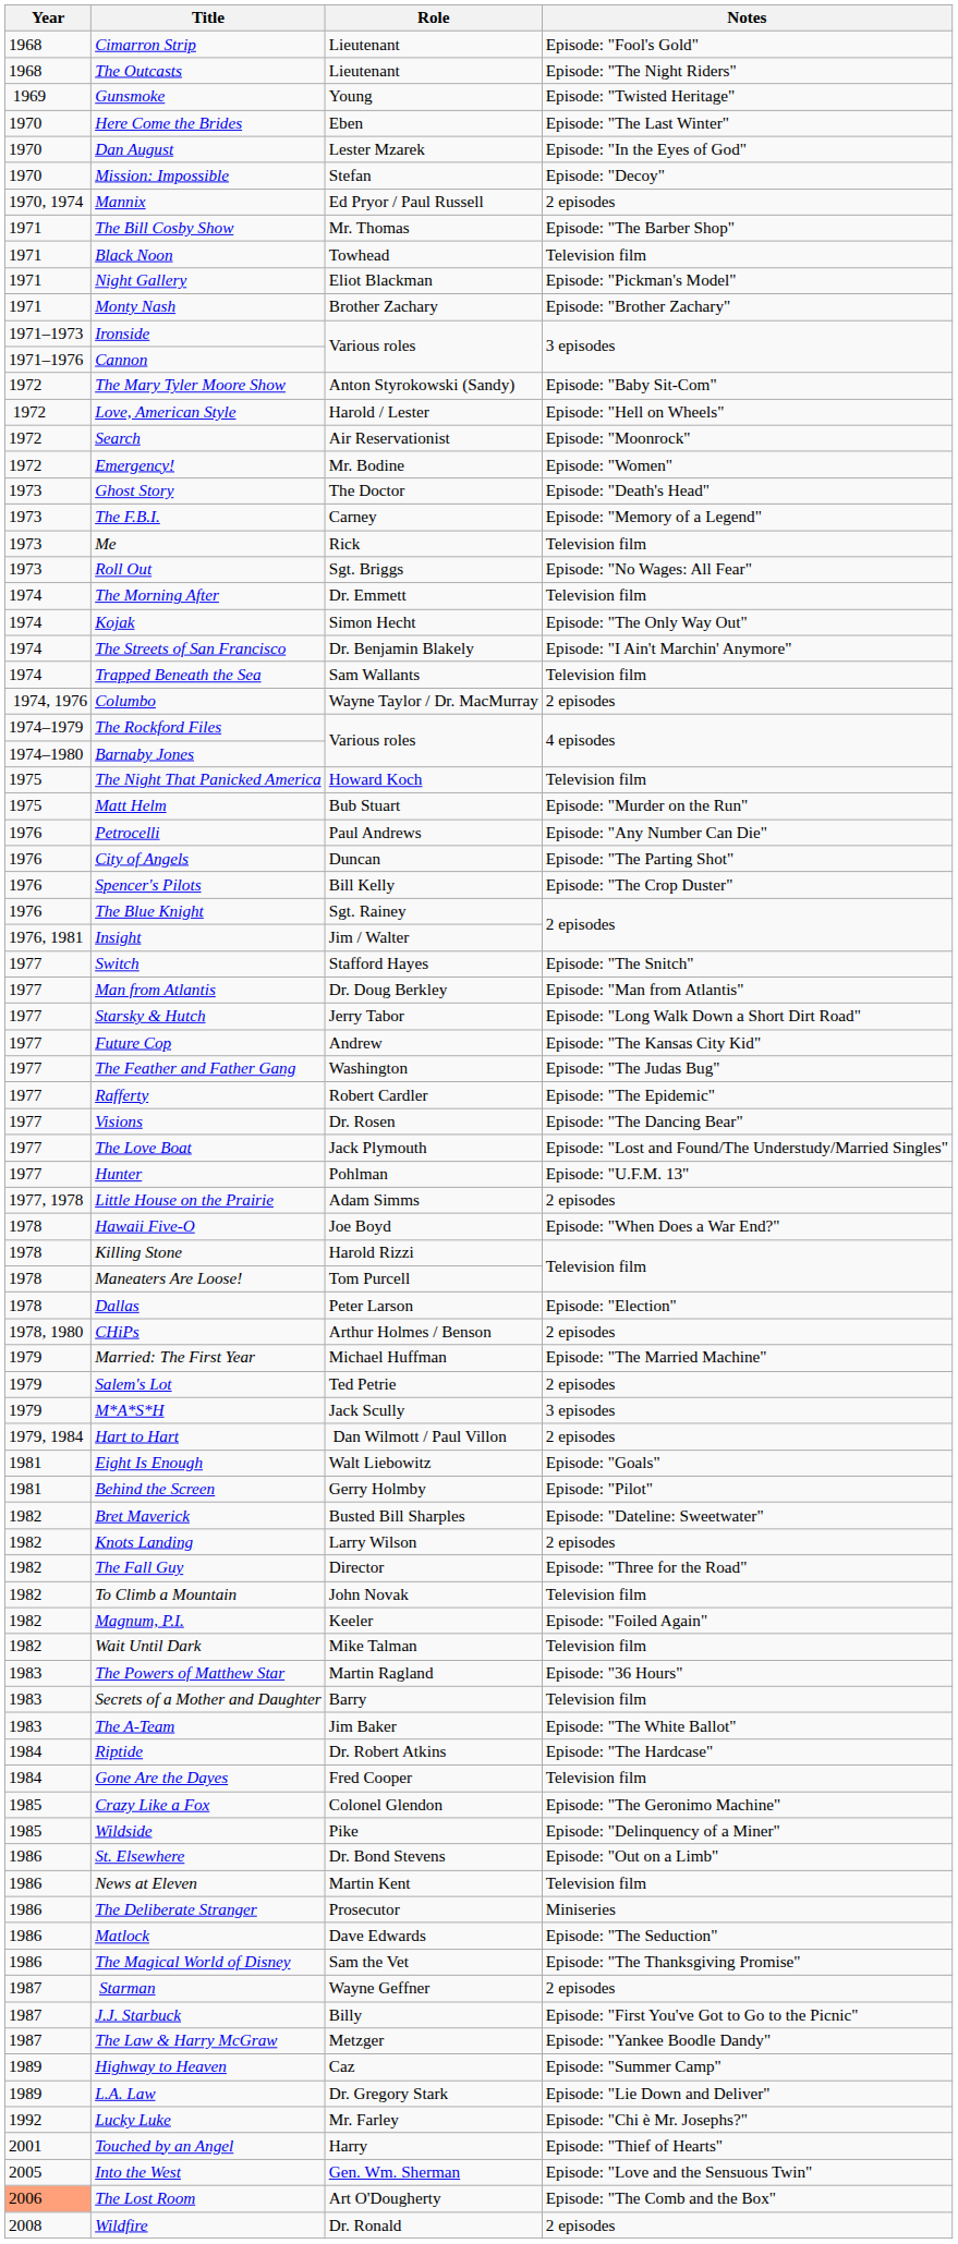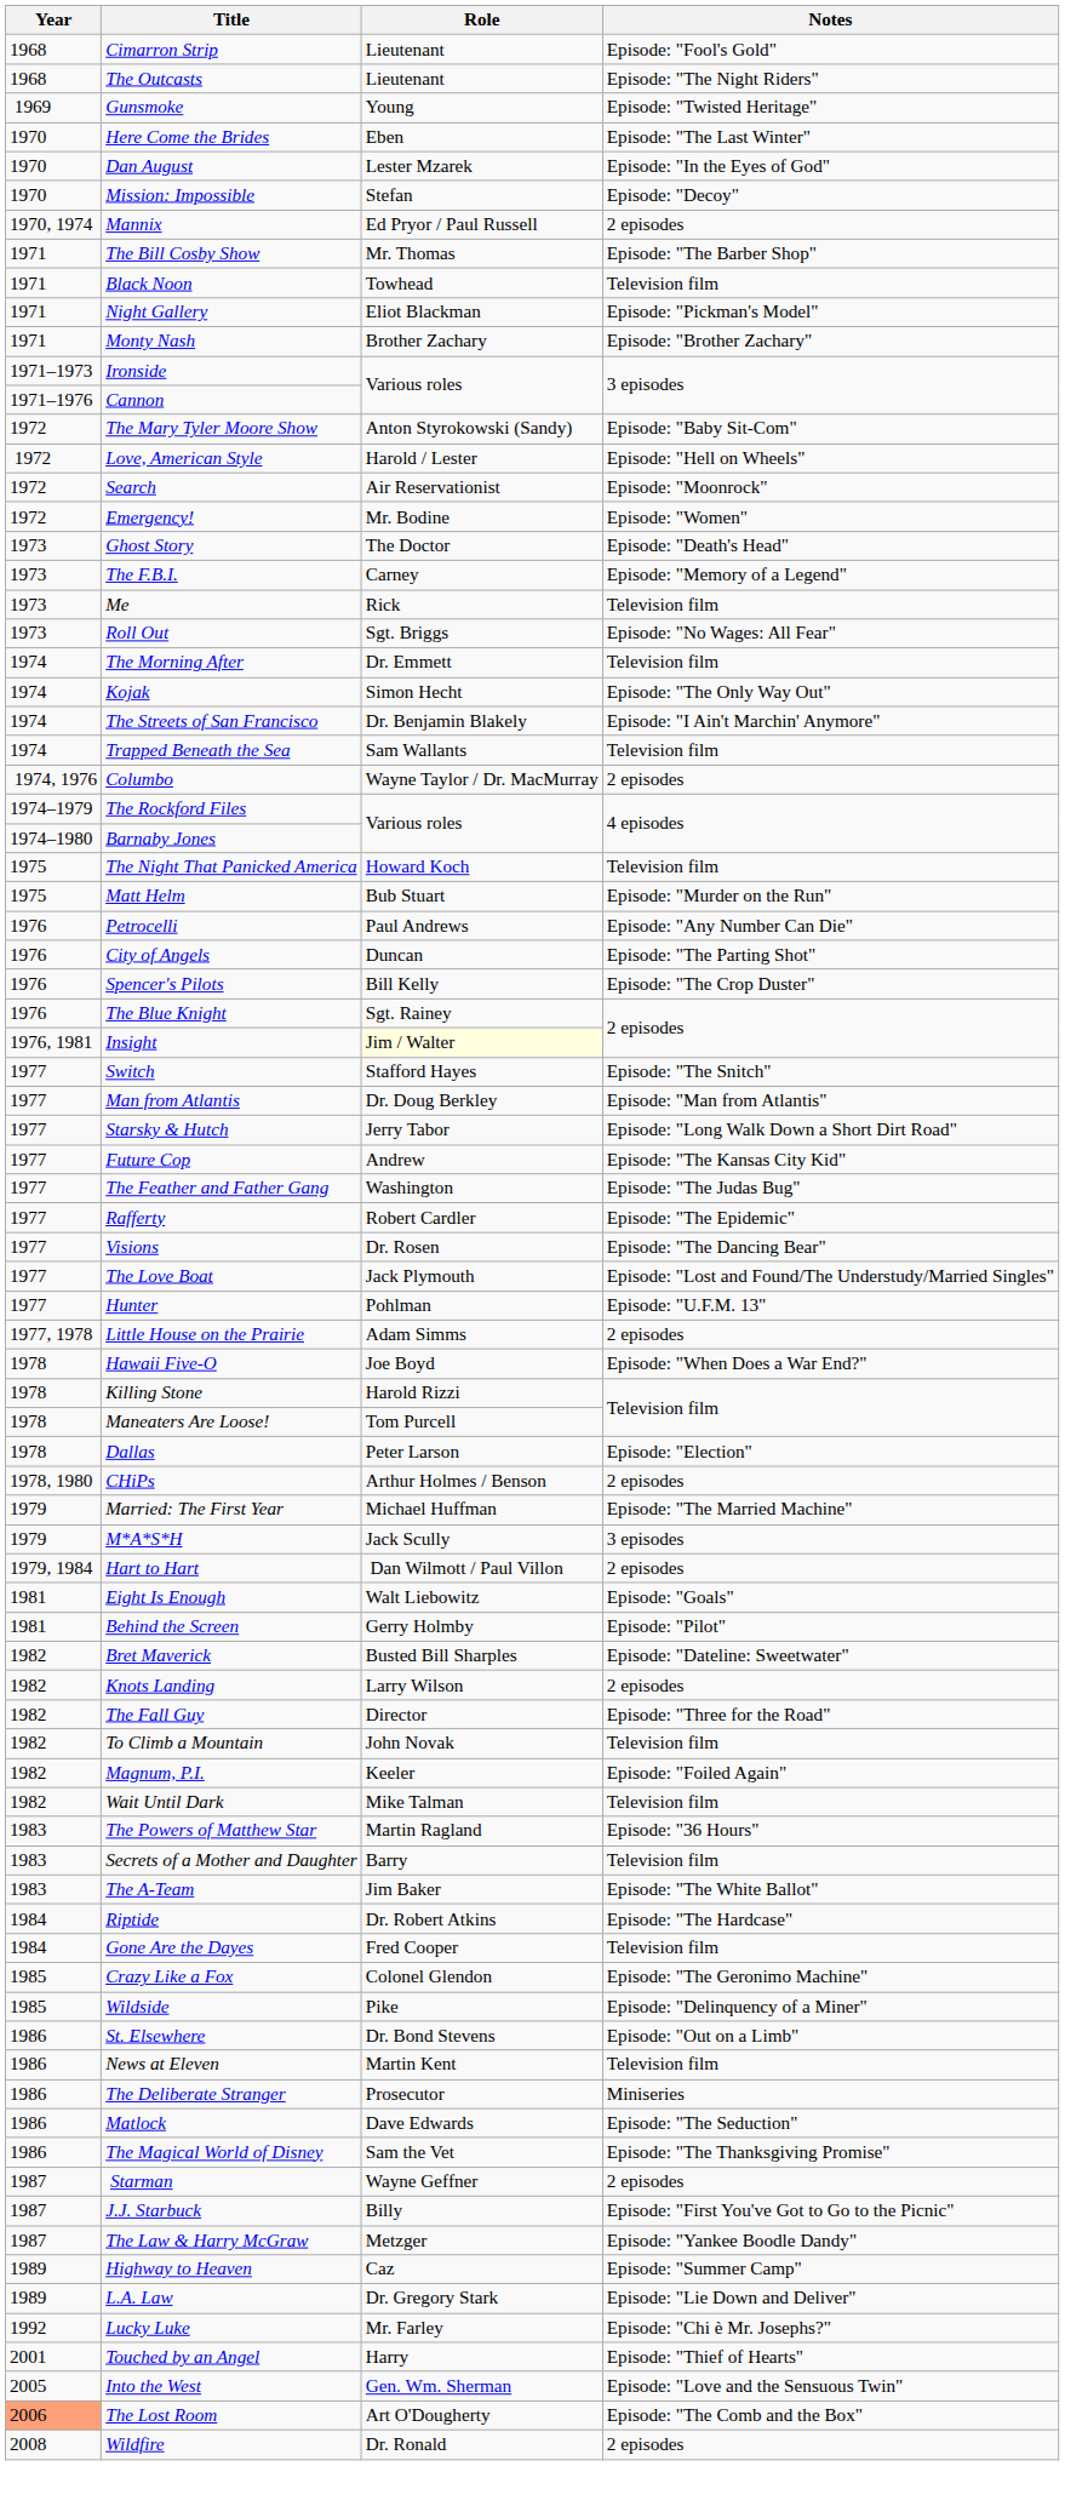 <table class="wikitable sortable">
 <tr>
 <th>Year</th>
 <th>Title</th>
 <th>Role</th>
 <th>Notes</th>
 </tr>
 <tr>
 <td>1968</td>
 <td><em><a href='#'>Cimarron Strip</a></em></td>
 <td>Lieutenant</td>
 <td>Episode: "Fool's Gold"</td>
 </tr>
 <tr>
 <td>1968</td>
 <td><a href='#'><em>The Outcasts</em></a></td>
 <td>Lieutenant</td>
 <td>Episode: "The Night Riders"</td>
 </tr>
 <tr>
 <td> 1969</td>
 <td><em><a href='#'>Gunsmoke</a></em></td>
 <td>Young</td>
 <td>Episode: "Twisted Heritage"</td>
 </tr>
 <tr>
 <td>1970</td>
 <td><em><a href='#'>Here Come the Brides</a></em></td>
 <td>Eben</td>
 <td>Episode: "The Last Winter"</td>
 </tr>
 <tr>
 <td>1970</td>
 <td><em><a href='#'>Dan August</a></em></td>
 <td>Lester Mzarek</td>
 <td>Episode: "In the Eyes of God"</td>
 </tr>
 <tr>
 <td>1970</td>
 <td><a href='#'><em>Mission: Impossible</em></a></td>
 <td>Stefan</td>
 <td>Episode: "Decoy"</td>
 </tr>
 <tr>
 <td>1970, 1974</td>
 <td><em><a href='#'>Mannix</a></em></td>
 <td>Ed Pryor / Paul Russell</td>
 <td>2 episodes</td>
 </tr>
 <tr>
 <td>1971</td>
 <td><em><a href='#'>The Bill Cosby Show</a></em></td>
 <td>Mr. Thomas</td>
 <td>Episode: "The Barber Shop"</td>
 </tr>
 <tr>
 <td>1971</td>
 <td><em><a href='#'>Black Noon</a></em></td>
 <td>Towhead</td>
 <td>Television film</td>
 </tr>
 <tr>
 <td>1971</td>
 <td><em><a href='#'>Night Gallery</a></em></td>
 <td>Eliot Blackman</td>
 <td>Episode: "Pickman's Model"</td>
 </tr>
 <tr>
 <td>1971</td>
 <td><em><a href='#'>Monty Nash</a></em></td>
 <td>Brother Zachary</td>
 <td>Episode: "Brother Zachary"</td>
 </tr>
 <tr>
 <td>1971–1973</td>
 <td><a href='#'><em>Ironside</em></a></td>
 <td rowspan="2">Various roles</td>
 <td rowspan="2">3 episodes</td>
 </tr>
 <tr>
 <td>1971–1976</td>
 <td><a href='#'><em>Cannon</em></a></td>
 </tr>
 <tr>
 <td>1972</td>
 <td><em><a href='#'>The Mary Tyler Moore Show</a></em></td>
 <td>Anton Styrokowski (Sandy)</td>
 <td>Episode: "Baby Sit-Com"</td>
 </tr>
 <tr>
 <td> 1972</td>
 <td><em><a href='#'>Love, American Style</a></em></td>
 <td>Harold / Lester</td>
 <td>Episode: "Hell on Wheels"</td>
 </tr>
 <tr>
 <td>1972</td>
 <td><a href='#'><em>Search</em></a></td>
 <td>Air Reservationist</td>
 <td>Episode: "Moonrock"</td>
 </tr>
 <tr>
 <td>1972</td>
 <td><em><a href='#'>Emergency!</a></em></td>
 <td>Mr. Bodine</td>
 <td>Episode: "Women"</td>
 </tr>
 <tr>
 <td>1973</td>
 <td><a href='#'><em>Ghost Story</em></a></td>
 <td>The Doctor</td>
 <td>Episode: "Death's Head"</td>
 </tr>
 <tr>
 <td>1973</td>
 <td><a href='#'><em>The F.B.I.</em></a></td>
 <td>Carney</td>
 <td>Episode: "Memory of a Legend"</td>
 </tr>
 <tr>
 <td>1973</td>
 <td><em>Me</em></td>
 <td>Rick</td>
 <td>Television film</td>
 </tr>
 <tr>
 <td>1973</td>
 <td><em><a href='#'>Roll Out</a></em></td>
 <td>Sgt. Briggs</td>
 <td>Episode: "No Wages: All Fear"</td>
 </tr>
 <tr>
 <td>1974</td>
 <td><a href='#'><em>The Morning After</em></a></td>
 <td>Dr. Emmett</td>
 <td>Television film</td>
 </tr>
 <tr>
 <td>1974</td>
 <td><em><a href='#'>Kojak</a></em></td>
 <td>Simon Hecht</td>
 <td>Episode: "The Only Way Out"</td>
 </tr>
 <tr>
 <td>1974</td>
 <td><em><a href='#'>The Streets of San Francisco</a></em></td>
 <td>Dr. Benjamin Blakely</td>
 <td>Episode: "I Ain't Marchin' Anymore"</td>
 </tr>
 <tr>
 <td>1974</td>
 <td><em><a href='#'>Trapped Beneath the Sea</a></em></td>
 <td>Sam Wallants</td>
 <td>Television film</td>
 </tr>
 <tr>
 <td> 1974, 1976</td>
 <td><em><a href='#'>Columbo</a></em></td>
 <td>Wayne Taylor / Dr. MacMurray</td>
 <td>2 episodes</td>
 </tr>
 <tr>
 <td>1974–1979</td>
 <td><em><a href='#'>The Rockford Files</a></em></td>
 <td rowspan="2">Various roles</td>
 <td rowspan="2">4 episodes</td>
 </tr>
 <tr>
 <td>1974–1980</td>
 <td><em><a href='#'>Barnaby Jones</a></em></td>
 </tr>
 <tr>
 <td>1975</td>
 <td><em><a href='#'>The Night That Panicked America</a></em></td>
 <td><a href='#'>Howard Koch</a></td>
 <td>Television film</td>
 </tr>
 <tr>
 <td>1975</td>
 <td><a href='#'><em>Matt Helm</em></a></td>
 <td>Bub Stuart</td>
 <td>Episode: "Murder on the Run"</td>
 </tr>
 <tr>
 <td>1976</td>
 <td><em><a href='#'>Petrocelli</a></em></td>
 <td>Paul Andrews</td>
 <td>Episode: "Any Number Can Die"</td>
 </tr>
 <tr>
 <td>1976</td>
 <td><a href='#'><em>City of Angels</em></a></td>
 <td>Duncan</td>
 <td>Episode: "The Parting Shot"</td>
 </tr>
 <tr>
 <td>1976</td>
 <td><em><a href='#'>Spencer's Pilots</a></em></td>
 <td>Bill Kelly</td>
 <td>Episode: "The Crop Duster"</td>
 </tr>
 <tr>
 <td>1976</td>
 <td><a href='#'><em>The Blue Knight</em></a></td>
 <td>Sgt. Rainey</td>
 <td rowspan="2">2 episodes</td>
 </tr>
 <tr>
 <td>1976, 1981</td>
 <td><a href='#'><em>Insight</em></a></td>
-<td>Jim / Walter</td>
+<td style="background: lightyellow;">Jim / Walter</td>
 </tr>
 <tr>
 <td>1977</td>
 <td><em><a href='#'>Switch</a></em></td>
 <td>Stafford Hayes</td>
 <td>Episode: "The Snitch"</td>
 </tr>
 <tr>
 <td>1977</td>
 <td><em><a href='#'>Man from Atlantis</a></em></td>
 <td>Dr. Doug Berkley</td>
 <td>Episode: "Man from Atlantis"</td>
 </tr>
 <tr>
 <td>1977</td>
 <td><em><a href='#'>Starsky & Hutch</a></em></td>
 <td>Jerry Tabor</td>
 <td>Episode: "Long Walk Down a Short Dirt Road"</td>
 </tr>
 <tr>
 <td>1977</td>
 <td><a href='#'><em>Future Cop</em></a></td>
 <td>Andrew</td>
 <td>Episode: "The Kansas City Kid"</td>
 </tr>
 <tr>
 <td>1977</td>
 <td><em><a href='#'>The Feather and Father Gang</a></em></td>
 <td>Washington</td>
 <td>Episode: "The Judas Bug"</td>
 </tr>
 <tr>
 <td>1977</td>
 <td><a href='#'><em>Rafferty</em></a></td>
 <td>Robert Cardler</td>
 <td>Episode: "The Epidemic"</td>
 </tr>
 <tr>
 <td>1977</td>
 <td><a href='#'><em>Visions</em></a></td>
 <td>Dr. Rosen</td>
 <td>Episode: "The Dancing Bear"</td>
 </tr>
 <tr>
 <td>1977</td>
 <td><em><a href='#'>The Love Boat</a></em></td>
 <td>Jack Plymouth</td>
 <td>Episode: "Lost and Found/The Understudy/Married Singles"</td>
 </tr>
 <tr>
 <td>1977</td>
 <td><a href='#'><em>Hunter</em></a></td>
 <td>Pohlman</td>
 <td>Episode: "U.F.M. 13"</td>
 </tr>
 <tr>
 <td>1977, 1978</td>
 <td><a href='#'><em>Little House on the Prairie</em></a></td>
 <td>Adam Simms</td>
 <td>2 episodes</td>
 </tr>
 <tr>
 <td>1978</td>
 <td><a href='#'><em>Hawaii Five-O</em></a></td>
 <td>Joe Boyd</td>
 <td>Episode: "When Does a War End?"</td>
 </tr>
 <tr>
 <td>1978</td>
 <td><em>Killing Stone</em></td>
 <td>Harold Rizzi</td>
 <td rowspan="2">Television film</td>
 </tr>
 <tr>
 <td>1978</td>
 <td><em>Maneaters Are Loose!</em></td>
 <td>Tom Purcell</td>
 </tr>
 <tr>
 <td>1978</td>
 <td><em><a href='#'>Dallas</a></em></td>
 <td>Peter Larson</td>
 <td>Episode: "Election"</td>
 </tr>
 <tr>
 <td>1978, 1980</td>
 <td><em><a href='#'>CHiPs</a></em></td>
 <td>Arthur Holmes / Benson</td>
 <td>2 episodes</td>
 </tr>
 <tr>
 <td>1979</td>
 <td><em>Married: The First Year</em></td>
 <td>Michael Huffman</td>
 <td>Episode: "The Married Machine"</td>
-</tr>
-<tr>
-<td>1979</td>
-<td><a href='#'><em>Salem's Lot</em></a></td>
-<td>Ted Petrie</td>
-<td>2 episodes</td>
 </tr>
 <tr>
 <td>1979</td>
 <td><a href='#'><em>M*A*S*H</em></a></td>
 <td>Jack Scully</td>
 <td>3 episodes</td>
 </tr>
 <tr>
 <td>1979, 1984</td>
 <td><em><a href='#'>Hart to Hart</a></em></td>
 <td> Dan Wilmott / Paul Villon</td>
 <td>2 episodes</td>
 </tr>
 <tr>
 <td>1981</td>
 <td><em><a href='#'>Eight Is Enough</a></em></td>
 <td>Walt Liebowitz</td>
 <td>Episode: "Goals"</td>
 </tr>
 <tr>
 <td>1981</td>
 <td><a href='#'><em>Behind the Screen</em></a></td>
 <td>Gerry Holmby</td>
 <td>Episode: "Pilot"</td>
 </tr>
 <tr>
 <td>1982</td>
 <td><em><a href='#'>Bret Maverick</a></em></td>
 <td>Busted Bill Sharples</td>
 <td>Episode: "Dateline: Sweetwater"</td>
 </tr>
 <tr>
 <td>1982</td>
 <td><em><a href='#'>Knots Landing</a></em></td>
 <td>Larry Wilson</td>
 <td>2 episodes</td>
 </tr>
 <tr>
 <td>1982</td>
 <td><em><a href='#'>The Fall Guy</a></em></td>
 <td>Director</td>
 <td>Episode: "Three for the Road"</td>
 </tr>
 <tr>
 <td>1982</td>
 <td><em>To Climb a Mountain</em></td>
 <td>John Novak</td>
 <td>Television film</td>
 </tr>
 <tr>
 <td>1982</td>
 <td><em><a href='#'>Magnum, P.I.</a></em></td>
 <td>Keeler</td>
 <td>Episode: "Foiled Again"</td>
 </tr>
 <tr>
 <td>1982</td>
 <td><em>Wait Until Dark</em></td>
 <td>Mike Talman</td>
 <td>Television film</td>
 </tr>
 <tr>
 <td>1983</td>
 <td><em><a href='#'>The Powers of Matthew Star</a></em></td>
 <td>Martin Ragland</td>
 <td>Episode: "36 Hours"</td>
 </tr>
 <tr>
 <td>1983</td>
 <td><em>Secrets of a Mother and Daughter</em></td>
 <td>Barry</td>
 <td>Television film</td>
 </tr>
 <tr>
 <td>1983</td>
 <td><em><a href='#'>The A-Team</a></em></td>
 <td>Jim Baker</td>
 <td>Episode: "The White Ballot"</td>
 </tr>
 <tr>
 <td>1984</td>
 <td><a href='#'><em>Riptide</em></a></td>
 <td>Dr. Robert Atkins</td>
 <td>Episode: "The Hardcase"</td>
 </tr>
 <tr>
 <td>1984</td>
 <td><em><a href='#'>Gone Are the Dayes</a></em></td>
 <td>Fred Cooper</td>
 <td>Television film</td>
 </tr>
 <tr>
 <td>1985</td>
 <td><a href='#'><em>Crazy Like a Fox</em></a></td>
 <td>Colonel Glendon</td>
 <td>Episode: "The Geronimo Machine"</td>
 </tr>
 <tr>
 <td>1985</td>
 <td><a href='#'><em>Wildside</em></a></td>
 <td>Pike</td>
 <td>Episode: "Delinquency of a Miner"</td>
 </tr>
 <tr>
 <td>1986</td>
 <td><em><a href='#'>St. Elsewhere</a></em></td>
 <td>Dr. Bond Stevens</td>
 <td>Episode: "Out on a Limb"</td>
 </tr>
 <tr>
 <td>1986</td>
 <td><em>News at Eleven</em></td>
 <td>Martin Kent</td>
 <td>Television film</td>
 </tr>
 <tr>
 <td>1986</td>
 <td><em><a href='#'>The Deliberate Stranger</a></em></td>
 <td>Prosecutor</td>
 <td>Miniseries</td>
 </tr>
 <tr>
 <td>1986</td>
 <td><a href='#'><em>Matlock</em></a></td>
 <td>Dave Edwards</td>
 <td>Episode: "The Seduction"</td>
 </tr>
 <tr>
 <td>1986</td>
 <td><em><a href='#'>The Magical World of Disney</a></em></td>
 <td>Sam the Vet</td>
 <td>Episode: "The Thanksgiving Promise"</td>
 </tr>
 <tr>
 <td>1987</td>
 <td> <a href='#'><em>Starman</em></a></td>
 <td>Wayne Geffner</td>
 <td>2 episodes</td>
 </tr>
 <tr>
 <td>1987</td>
 <td><em><a href='#'>J.J. Starbuck</a></em></td>
 <td>Billy</td>
 <td>Episode: "First You've Got to Go to the Picnic"</td>
 </tr>
 <tr>
 <td>1987</td>
 <td><em><a href='#'>The Law & Harry McGraw</a></em></td>
 <td>Metzger</td>
 <td>Episode: "Yankee Boodle Dandy"</td>
 </tr>
 <tr>
 <td>1989</td>
 <td><em><a href='#'>Highway to Heaven</a></em></td>
 <td>Caz</td>
 <td>Episode: "Summer Camp"</td>
 </tr>
 <tr>
 <td>1989</td>
 <td><em><a href='#'>L.A. Law</a></em></td>
 <td>Dr. Gregory Stark</td>
 <td>Episode: "Lie Down and Deliver"</td>
 </tr>
 <tr>
 <td>1992</td>
 <td><a href='#'><em>Lucky Luke</em></a></td>
 <td>Mr. Farley</td>
 <td>Episode: "Chi è Mr. Josephs?"</td>
 </tr>
 <tr>
 <td>2001</td>
 <td><em><a href='#'>Touched by an Angel</a></em></td>
 <td>Harry</td>
 <td>Episode: "Thief of Hearts"</td>
 </tr>
 <tr>
 <td>2005</td>
 <td><a href='#'><em>Into the West</em></a></td>
 <td><a href='#'>Gen. Wm. Sherman</a></td>
 <td>Episode: "Love and the Sensuous Twin"</td>
 </tr>
 <tr>
 <td style="background: lightsalmon;">2006</td>
 <td><em><a href='#'>The Lost Room</a></em></td>
 <td>Art O'Dougherty</td>
 <td>Episode: "The Comb and the Box"</td>
 </tr>
 <tr>
 <td>2008</td>
 <td><a href='#'><em>Wildfire</em></a></td>
 <td>Dr. Ronald</td>
 <td>2 episodes</td>
 </tr>
 </table>
